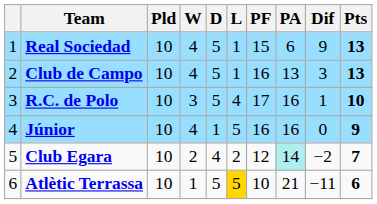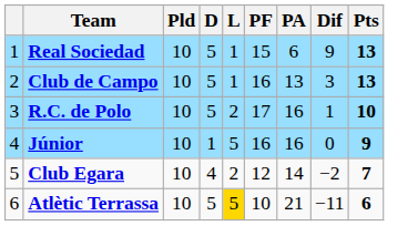 <table class="wikitable sortable" style="text-align: center;">
 <tr>
 <th align="center"></th>
 <th align="center">Team</th>
 <th align="center">Pld</th>
-<th align="center">W</th>
 <th align="center">D</th>
 <th align="center">L</th>
 <th align="center">PF</th>
 <th align="center">PA</th>
 <th align="center">Dif</th>
 <th align="center">Pts</th>
 </tr>
 <tr style="background:#97DEFF;">
 <td>1</td>
 <td align="left"><strong><a href='#'>Real Sociedad</a></strong></td>
 <td>10</td>
-<td>4</td>
 <td>5</td>
 <td>1</td>
 <td>15</td>
 <td>6</td>
 <td>9</td>
 <td><strong>13</strong></td>
 </tr>
 <tr style="background:#97DEFF;">
 <td>2</td>
 <td align="left"><strong><a href='#'>Club de Campo</a></strong></td>
 <td>10</td>
-<td>4</td>
 <td>5</td>
 <td>1</td>
 <td>16</td>
 <td>13</td>
 <td>3</td>
 <td><strong>13</strong></td>
 </tr>
 <tr style="background:#97DEFF;">
 <td>3</td>
 <td align="left"><strong><a href='#'>R.C. de Polo</a></strong></td>
 <td>10</td>
-<td>3</td>
 <td>5</td>
-<td>4</td>
+<td>2</td>
 <td>17</td>
 <td>16</td>
 <td>1</td>
 <td><strong>10</strong></td>
 </tr>
 <tr style="background:#97DEFF;">
 <td>4</td>
 <td align="left"><strong><a href='#'>Júnior</a></strong></td>
 <td>10</td>
-<td>4</td>
 <td>1</td>
 <td>5</td>
 <td>16</td>
 <td>16</td>
 <td>0</td>
 <td><strong>9</strong></td>
 </tr>
 <tr>
 <td>5</td>
 <td align="left"><strong><a href='#'>Club Egara</a></strong></td>
 <td>10</td>
-<td>2</td>
 <td>4</td>
 <td>2</td>
 <td>12</td>
-<td style="background: paleturquoise;">14</td>
+<td>14</td>
 <td>−2</td>
 <td><strong>7</strong></td>
 </tr>
 <tr>
 <td>6</td>
 <td align="left"><strong><a href='#'>Atlètic Terrassa</a></strong></td>
 <td>10</td>
-<td>1</td>
 <td>5</td>
 <td style="background: gold;">5</td>
 <td>10</td>
 <td>21</td>
 <td>−11</td>
 <td><strong>6</strong></td>
 </tr>
 </table>
